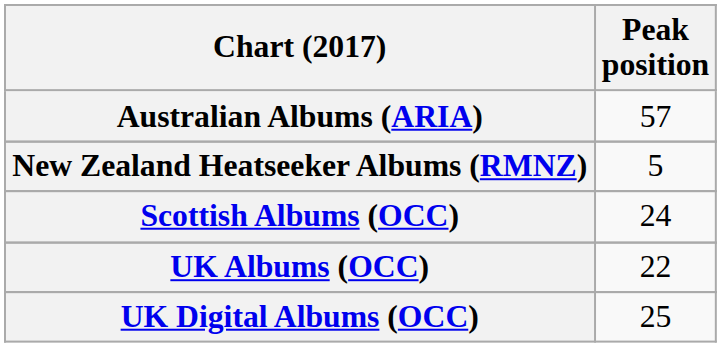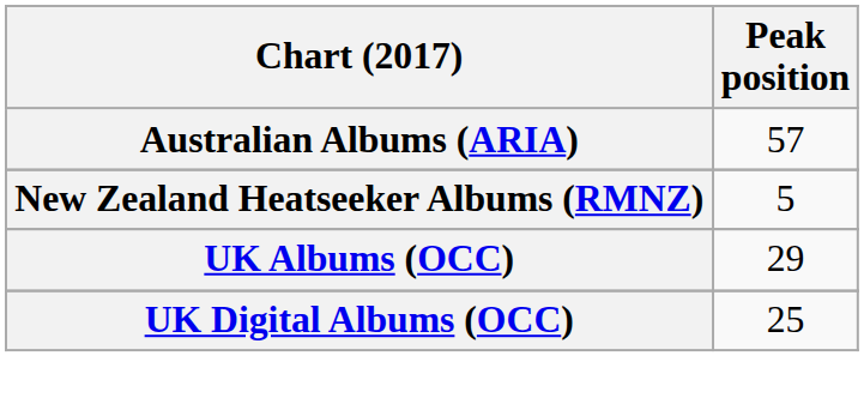 <table class="wikitable sortable plainrowheaders" style="text-align:center">
 <tr>
 <th scope="col">Chart (2017)</th>
 <th scope="col">Peak<br>position</th>
 </tr>
 <tr>
 <th scope="row">Australian Albums (<a href='#'>ARIA</a>)</th>
 <td>57</td>
 </tr>
 <tr>
 </tr>
 <tr>
 </tr>
 <tr>
 <th scope="row">New Zealand Heatseeker Albums (<a href='#'>RMNZ</a>)</th>
 <td>5</td>
 </tr>
 <tr>
 </tr>
 <tr>
 </tr>
 <tr>
-<th scope="row"><a href='#'>Scottish Albums</a> (<a href='#'>OCC</a>)</th>
-<td>24</td>
-</tr>
-<tr>
 </tr>
 <tr>
 <th scope="row"><a href='#'>UK Albums</a> (<a href='#'>OCC</a>)</th>
-<td>22</td>
+<td>29</td>
 </tr>
 <tr>
 </tr>
 <tr>
 <th scope="row"><a href='#'>UK Digital Albums</a> (<a href='#'>OCC</a>)</th>
 <td>25</td>
 </tr>
 </table>
